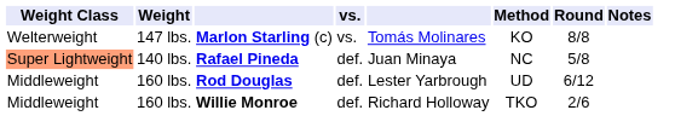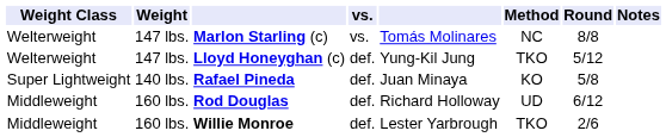 <table class="toccolours" style="font-size: 85%;">
 <tr>
 <th style="background:#e6e8fa; color:#000; text-align:center;">Weight Class</th>
 <th style="background:#e6e8fa; color:#000; text-align:center;">Weight</th>
 <th style="background:#e6e8fa; color:#000; text-align:center;"></th>
 <th style="background:#e6e8fa; color:#000; text-align:center;">vs.</th>
 <th style="background:#e6e8fa; color:#000; text-align:center;"></th>
 <th style="background:#e6e8fa; color:#000; text-align:center;">Method</th>
 <th style="background:#e6e8fa; color:#000; text-align:center;">Round</th>
 <th style="background:#e6e8fa; color:#000; text-align:center;">Notes</th>
 </tr>
 <tr>
 <td>Welterweight</td>
 <td>147 lbs.</td>
 <td><strong><a href='#'>Marlon Starling</a></strong> (c)</td>
 <td>vs.</td>
 <td><a href='#'>Tomás Molinares</a></td>
-<td align=center>KO</td>
+<td align=center>NC</td>
 <td align=center>8/8</td>
 <td></td>
 </tr>
 <tr>
-<td style="background: lightsalmon;">Super Lightweight</td>
+<td>Welterweight</td>
+<td>147 lbs.</td>
+<td><strong><a href='#'>Lloyd Honeyghan</a></strong> (c)</td>
+<td>def.</td>
+<td>Yung-Kil Jung</td>
+<td align=center>TKO</td>
+<td align=center>5/12</td>
+<td></td>
+</tr>
+<tr>
+<td>Super Lightweight</td>
 <td>140 lbs.</td>
 <td><strong><a href='#'>Rafael Pineda</a></strong></td>
 <td>def.</td>
 <td>Juan Minaya</td>
-<td align=center>NC</td>
+<td align=center>KO</td>
 <td align=center>5/8</td>
 </tr>
 <tr>
 <td>Middleweight</td>
 <td>160 lbs.</td>
 <td><strong><a href='#'>Rod Douglas</a></strong></td>
 <td>def.</td>
-<td>Lester Yarbrough</td>
+<td>Richard Holloway</td>
 <td align=center>UD</td>
 <td align=center>6/12</td>
 </tr>
 <tr>
 <td>Middleweight</td>
 <td>160 lbs.</td>
 <td><strong>Willie Monroe</strong></td>
 <td>def.</td>
-<td>Richard Holloway</td>
+<td>Lester Yarbrough</td>
 <td align=center>TKO</td>
 <td align=center>2/6</td>
 </tr>
 </table>
